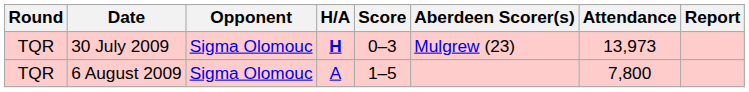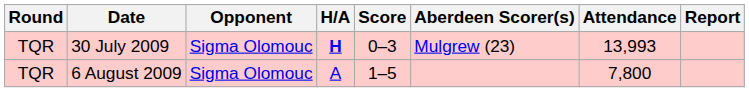 <table class="wikitable" style="text-align:center">
 <tr>
 <th>Round</th>
 <th>Date</th>
 <th>Opponent</th>
 <th>H/A</th>
 <th>Score</th>
 <th>Aberdeen Scorer(s)</th>
 <th>Attendance</th>
 <th>Report</th>
 </tr>
 <tr bgcolor=#FFCCCC>
 <td>TQR</td>
 <td align=left>30 July 2009</td>
 <td align=left> <a href='#'>Sigma Olomouc</a></td>
 <td><strong><a href='#'>H</a></strong></td>
 <td>0–3</td>
 <td align=left><a href='#'>Mulgrew</a> (23)</td>
-<td>13,973</td>
+<td>13,993</td>
 <td></td>
 </tr>
 <tr bgcolor=#FFCCCC>
 <td>TQR</td>
 <td align=left>6 August 2009</td>
 <td align=left> <a href='#'>Sigma Olomouc</a></td>
 <td><a href='#'>A</a></td>
 <td>1–5</td>
 <td align=left></td>
 <td>7,800</td>
 <td></td>
 </tr>
 </table>
